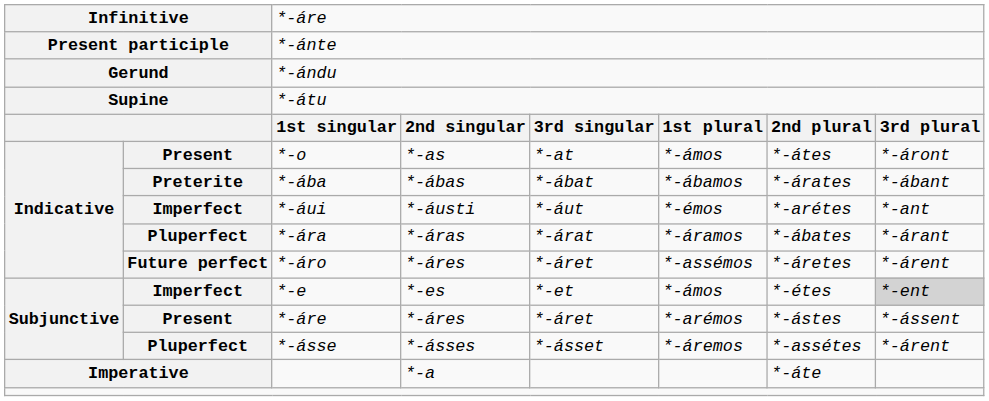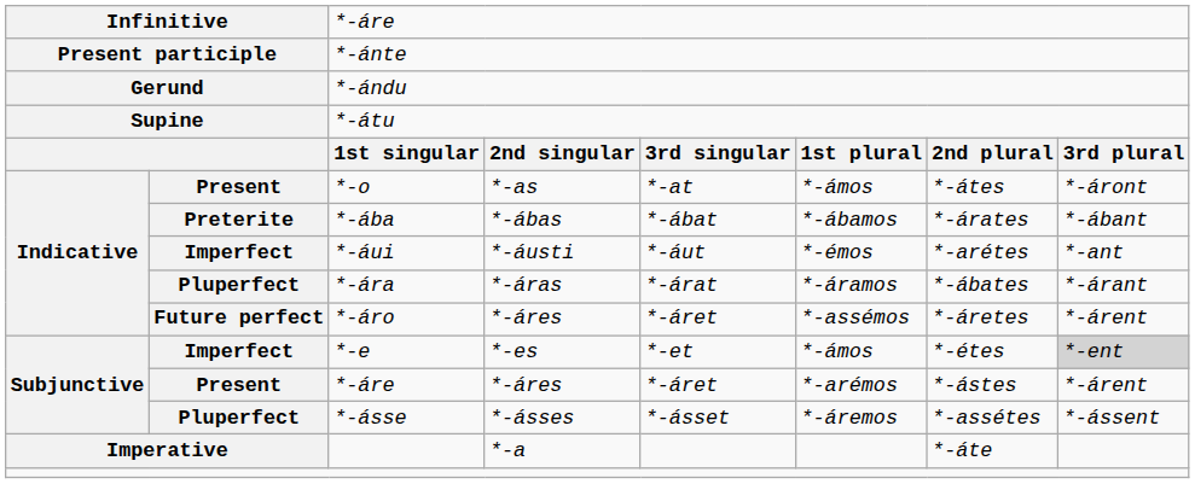 <table class="wikitable">
 <tr>
 <th colspan=2>Infinitive</th>
 <td colspan=6><em>*-áre</em></td>
 </tr>
 <tr>
 <th colspan=2>Present participle</th>
 <td colspan=6><em>*-ánte</em></td>
 </tr>
 <tr>
 <th colspan=2>Gerund</th>
 <td colspan=6><em>*-ándu</em></td>
 </tr>
 <tr>
 <th colspan=2>Supine</th>
 <td colspan=6><em>*-átu</em></td>
 </tr>
 <tr>
 <th colspan=2></th>
 <th>1st singular</th>
 <th>2nd singular</th>
 <th>3rd singular</th>
 <th>1st plural</th>
 <th>2nd plural</th>
 <th>3rd plural</th>
 </tr>
 <tr>
 <th rowspan=5>Indicative</th>
 <th>Present</th>
 <td><em>*-o</em></td>
 <td><em>*-as</em></td>
 <td><em>*-at</em></td>
 <td><em>*-ámos</em></td>
 <td><em>*-átes</em></td>
 <td><em>*-áront</em></td>
 </tr>
 <tr>
 <th>Preterite</th>
 <td><em>*-ába</em></td>
 <td><em>*-ábas</em></td>
 <td><em>*-ábat</em></td>
 <td><em>*-ábamos</em></td>
 <td><em>*-árates</em></td>
 <td><em>*-ábant</em></td>
 </tr>
 <tr>
 <th>Imperfect</th>
 <td><em>*-áui</em></td>
 <td><em>*-áusti</em></td>
 <td><em>*-áut</em></td>
 <td><em>*-émos</em></td>
 <td><em>*-arétes</em></td>
 <td><em>*-ant</em></td>
 </tr>
 <tr>
 <th>Pluperfect</th>
 <td><em>*-ára</em></td>
 <td><em>*-áras</em></td>
 <td><em>*-árat</em></td>
 <td><em>*-áramos</em></td>
 <td><em>*-ábates</em></td>
 <td><em>*-árant</em></td>
 </tr>
 <tr>
 <th>Future perfect</th>
 <td><em>*-áro</em></td>
 <td><em>*-áres</em></td>
 <td><em>*-áret</em></td>
 <td><em>*-assémos</em></td>
 <td><em>*-áretes</em></td>
 <td><em>*-árent</em></td>
 </tr>
 <tr>
 <th rowspan=3>Subjunctive</th>
 <th>Imperfect</th>
 <td><em>*-e</em></td>
 <td><em>*-es</em></td>
 <td><em>*-et</em></td>
 <td><em>*-ámos</em></td>
 <td><em>*-étes</em></td>
 <td style="background: lightgrey;"><em>*-ent</em></td>
 </tr>
 <tr>
 <th>Present</th>
 <td><em>*-áre</em></td>
 <td><em>*-áres</em></td>
 <td><em>*-áret</em></td>
 <td><em>*-arémos</em></td>
 <td><em>*-ástes</em></td>
-<td><em>*-ássent</em></td>
+<td><em>*-árent</em></td>
 </tr>
 <tr>
 <th>Pluperfect</th>
 <td><em>*-ásse</em></td>
 <td><em>*-ásses</em></td>
 <td><em>*-ásset</em></td>
 <td><em>*-áremos</em></td>
 <td><em>*-assétes</em></td>
-<td><em>*-árent</em></td>
+<td><em>*-ássent</em></td>
 </tr>
 <tr>
 <th colspan=2>Imperative</th>
 <td></td>
 <td><em>*-a</em></td>
 <td></td>
 <td></td>
 <td><em>*-áte</em></td>
 <td></td>
 </tr>
 <tr>
 <td colspan=8></td>
 </tr>
 </table>
